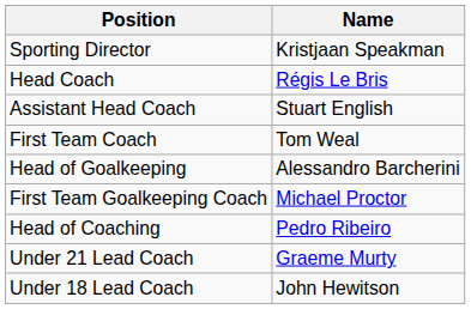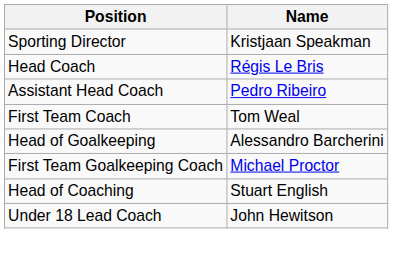 <table class="wikitable">
 <tr>
 <th>Position</th>
 <th>Name</th>
 </tr>
 <tr>
 <td>Sporting Director</td>
 <td>Kristjaan Speakman</td>
 </tr>
 <tr>
 <td>Head Coach</td>
 <td><a href='#'>Régis Le Bris</a></td>
 </tr>
 <tr>
 <td>Assistant Head Coach</td>
-<td>Stuart English</td>
+<td><a href='#'>Pedro Ribeiro</a></td>
 </tr>
 <tr>
 <td>First Team Coach</td>
 <td>Tom Weal</td>
 </tr>
 <tr>
 <td>Head of Goalkeeping</td>
 <td>Alessandro Barcherini</td>
 </tr>
 <tr>
 <td>First Team Goalkeeping Coach</td>
 <td><a href='#'>Michael Proctor</a></td>
 </tr>
 <tr>
 <td>Head of Coaching</td>
-<td><a href='#'>Pedro Ribeiro</a></td>
-</tr>
-<tr>
-<td>Under 21 Lead Coach</td>
-<td><a href='#'>Graeme Murty</a></td>
+<td>Stuart English</td>
 </tr>
 <tr>
 <td>Under 18 Lead Coach</td>
 <td>John Hewitson</td>
 </tr>
 </table>
